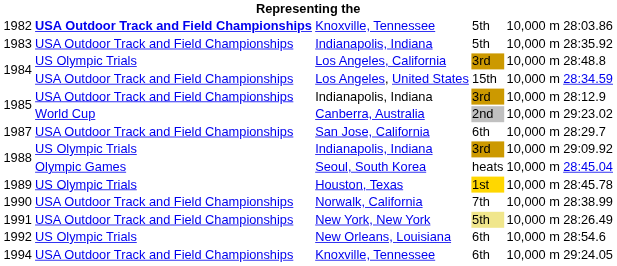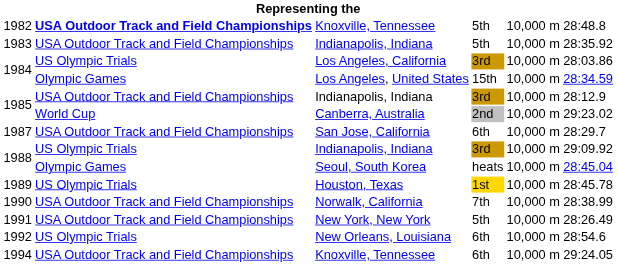 <table>
 <tr>
 <th colspan="6">Representing the </th>
 </tr>
 <tr>
 <td>1982</td>
 <td><strong><a href='#'>USA Outdoor Track and Field Championships</a></strong></td>
 <td><a href='#'>Knoxville, Tennessee</a></td>
 <td>5th</td>
 <td>10,000 m</td>
-<td>28:03.86</td>
+<td>28:48.8</td>
 </tr>
 <tr>
 <td>1983</td>
 <td><a href='#'>USA Outdoor Track and Field Championships</a></td>
 <td><a href='#'>Indianapolis, Indiana</a></td>
 <td>5th</td>
 <td>10,000 m</td>
 <td>28:35.92</td>
 </tr>
 <tr>
 <td rowspan=2>1984</td>
 <td><a href='#'>US Olympic Trials</a></td>
 <td><a href='#'>Los Angeles, California</a></td>
 <td bgcolor=cc9900>3rd</td>
 <td>10,000 m</td>
-<td>28:48.8</td>
+<td>28:03.86</td>
 </tr>
 <tr>
-<td><a href='#'>USA Outdoor Track and Field Championships</a></td>
+<td><a href='#'>Olympic Games</a></td>
 <td><a href='#'>Los Angeles</a>, <a href='#'>United States</a></td>
 <td>15th</td>
 <td>10,000 m</td>
 <td><a href='#'>28:34.59</a></td>
 </tr>
 <tr>
 <td rowspan=2>1985</td>
 <td><a href='#'>USA Outdoor Track and Field Championships</a></td>
 <td>Indianapolis, Indiana</td>
 <td bgcolor=cc9900>3rd</td>
 <td>10,000 m</td>
 <td>28:12.9</td>
 </tr>
 <tr>
 <td><a href='#'>World Cup</a></td>
 <td><a href='#'>Canberra, Australia</a></td>
 <td bgcolor="silver">2nd</td>
 <td>10,000 m</td>
 <td>29:23.02</td>
 </tr>
 <tr>
 <td>1987</td>
 <td><a href='#'>USA Outdoor Track and Field Championships</a></td>
 <td><a href='#'>San Jose, California</a></td>
 <td>6th</td>
 <td>10,000 m</td>
 <td>28:29.7</td>
 </tr>
 <tr>
 <td rowspan=2>1988</td>
 <td><a href='#'>US Olympic Trials</a></td>
 <td><a href='#'>Indianapolis, Indiana</a></td>
 <td bgcolor=cc9900>3rd</td>
 <td>10,000 m</td>
 <td>29:09.92</td>
 </tr>
 <tr>
 <td><a href='#'>Olympic Games</a></td>
 <td><a href='#'>Seoul, South Korea</a></td>
 <td>heats</td>
 <td>10,000 m</td>
 <td><a href='#'>28:45.04</a></td>
 </tr>
 <tr>
 <td>1989</td>
 <td><a href='#'>US Olympic Trials</a></td>
 <td><a href='#'>Houston, Texas</a></td>
 <td bgcolor="gold">1st</td>
 <td>10,000 m</td>
 <td>28:45.78</td>
 </tr>
 <tr>
 <td>1990</td>
 <td><a href='#'>USA Outdoor Track and Field Championships</a></td>
 <td><a href='#'>Norwalk, California</a></td>
 <td>7th</td>
 <td>10,000 m</td>
 <td>28:38.99</td>
 </tr>
 <tr>
 <td>1991</td>
 <td><a href='#'>USA Outdoor Track and Field Championships</a></td>
 <td><a href='#'>New York, New York</a></td>
-<td style="background: khaki;">5th</td>
+<td>5th</td>
 <td>10,000 m</td>
 <td>28:26.49</td>
 </tr>
 <tr>
 <td>1992</td>
 <td><a href='#'>US Olympic Trials</a></td>
 <td><a href='#'>New Orleans, Louisiana</a></td>
 <td>6th</td>
 <td>10,000 m</td>
 <td>28:54.6</td>
 </tr>
 <tr>
 <td>1994</td>
 <td><a href='#'>USA Outdoor Track and Field Championships</a></td>
 <td><a href='#'>Knoxville, Tennessee</a></td>
 <td>6th</td>
 <td>10,000 m</td>
 <td>29:24.05</td>
 </tr>
 </table>
